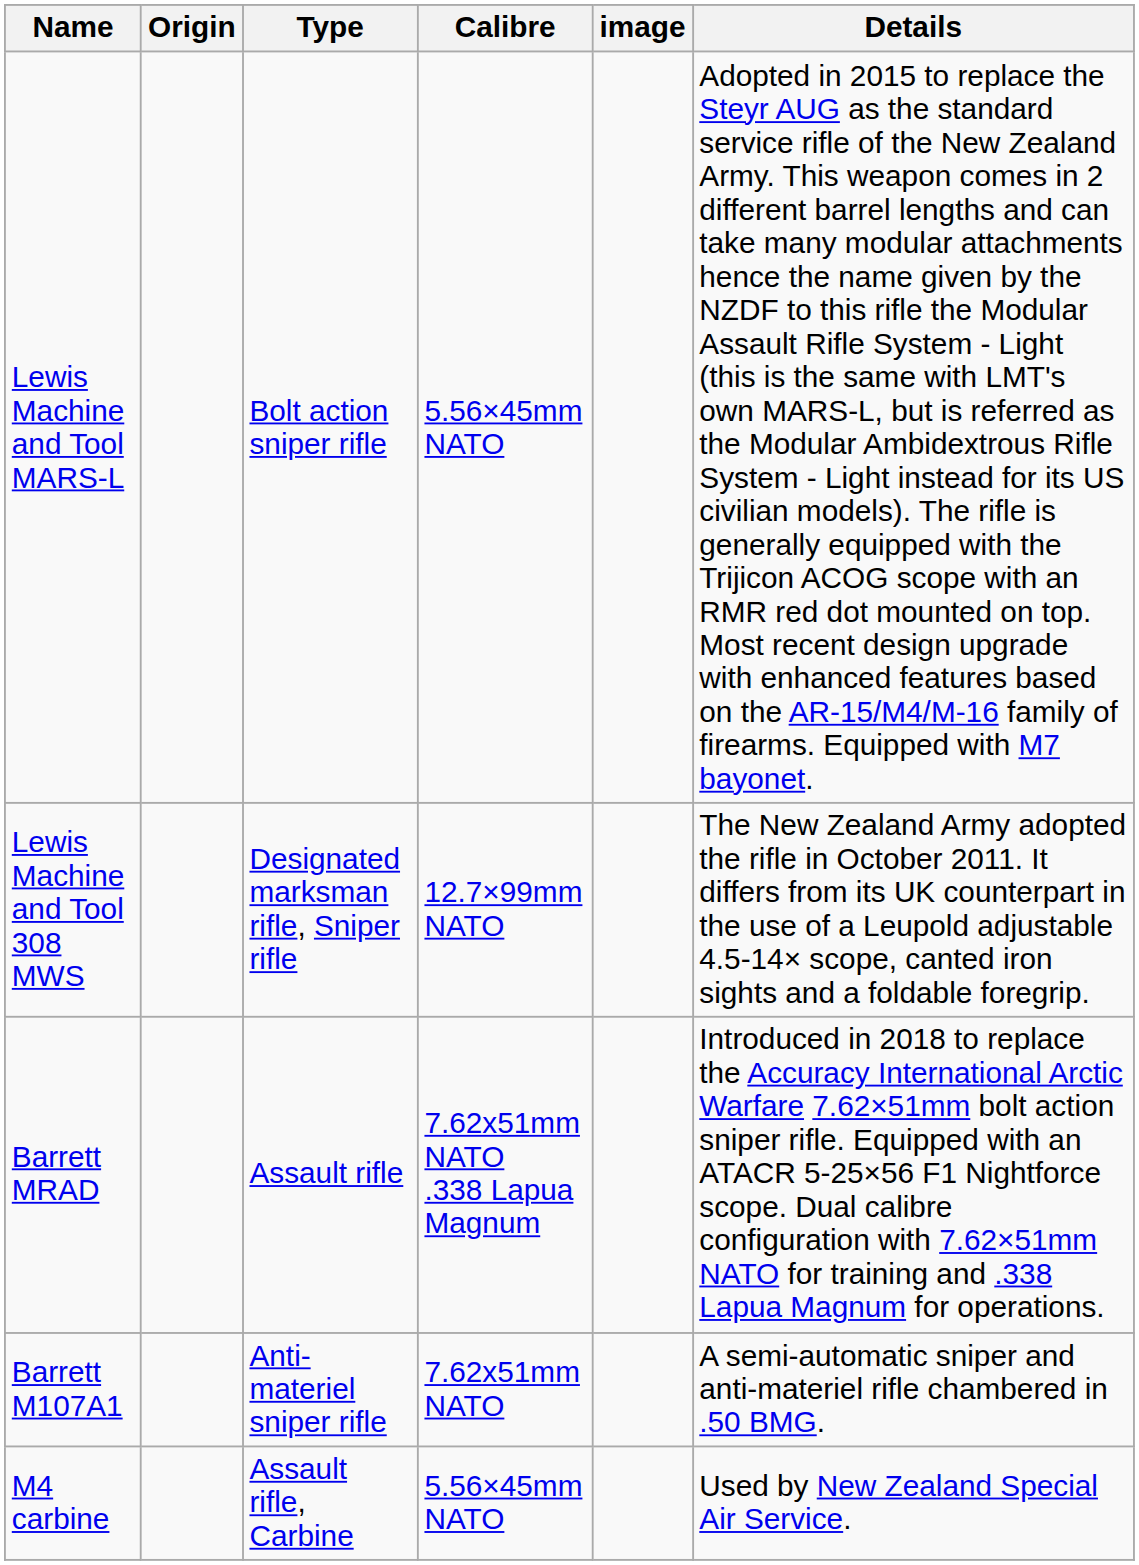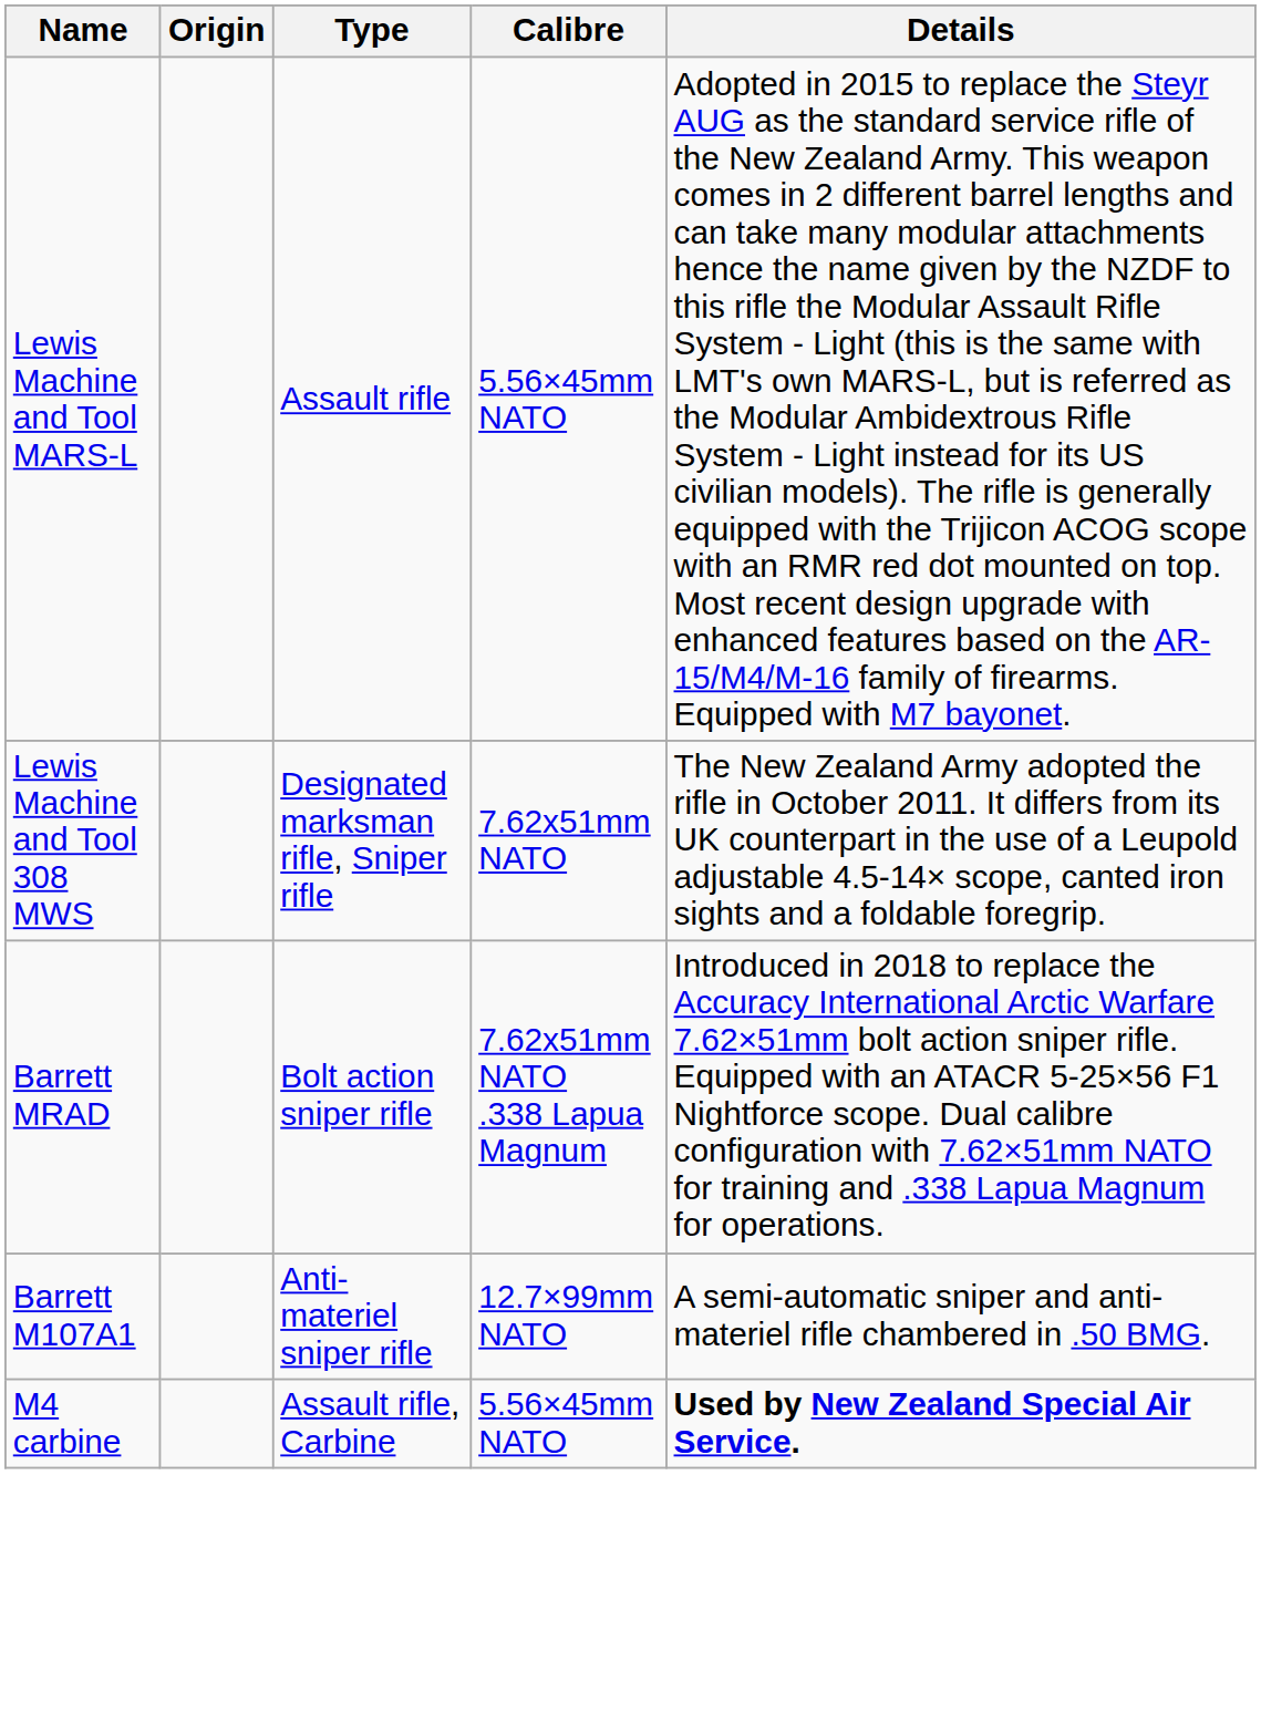 <table class="wikitable">
 <tr>
 <th>Name</th>
 <th>Origin</th>
 <th>Type</th>
 <th>Calibre</th>
-<th>image</th>
 <th>Details</th>
 </tr>
 <tr>
 <td><a href='#'>Lewis Machine and Tool MARS-L</a></td>
 <td></td>
-<td><a href='#'>Bolt action</a> <a href='#'>sniper rifle</a></td>
+<td><a href='#'>Assault rifle</a></td>
 <td><a href='#'>5.56×45mm NATO</a></td>
-<td></td>
 <td>Adopted in 2015 to replace the <a href='#'>Steyr AUG</a> as the standard service rifle of the New Zealand Army.  This weapon comes in 2 different barrel lengths and can take many modular attachments hence the name given by the NZDF to this rifle the Modular Assault Rifle System - Light (this is the same with LMT's own MARS-L, but is referred as the Modular Ambidextrous Rifle System - Light instead for its US civilian models). The rifle is generally equipped with the Trijicon ACOG scope with an RMR red dot mounted on top. Most recent design upgrade with enhanced features based on the <a href='#'>AR-15/M4/M-16</a> family of firearms. Equipped with <a href='#'>M7 bayonet</a>.</td>
 </tr>
 <tr>
 <td><a href='#'>Lewis Machine and Tool 308 MWS</a></td>
 <td></td>
 <td><a href='#'>Designated marksman rifle</a>, <a href='#'>Sniper rifle</a></td>
-<td><a href='#'>12.7×99mm NATO</a></td>
-<td></td>
+<td><a href='#'>7.62x51mm NATO</a></td>
 <td>The New Zealand Army adopted the rifle in October 2011. It differs from its UK counterpart in the use of a Leupold adjustable 4.5-14× scope, canted iron sights and a foldable foregrip. </td>
 </tr>
 <tr>
 <td><a href='#'>Barrett MRAD</a></td>
 <td></td>
-<td><a href='#'>Assault rifle</a></td>
+<td><a href='#'>Bolt action</a> <a href='#'>sniper rifle</a></td>
 <td><a href='#'>7.62x51mm NATO</a><br><a href='#'>.338 Lapua Magnum</a></td>
-<td></td>
 <td>Introduced in 2018 to replace the <a href='#'>Accuracy International Arctic Warfare</a> <a href='#'>7.62×51mm</a> bolt action sniper rifle. Equipped with an ATACR 5-25×56 F1 Nightforce scope. Dual calibre configuration with <a href='#'>7.62×51mm NATO</a> for training and <a href='#'>.338 Lapua Magnum</a> for operations.</td>
 </tr>
 <tr>
 <td><a href='#'>Barrett M107A1</a></td>
 <td></td>
 <td><a href='#'>Anti-materiel</a> <a href='#'>sniper rifle</a></td>
-<td><a href='#'>7.62x51mm NATO</a></td>
-<td></td>
+<td><a href='#'>12.7×99mm NATO</a></td>
 <td>A semi-automatic sniper and anti-materiel rifle chambered in <a href='#'>.50 BMG</a>. </td>
 </tr>
 <tr>
 <td><a href='#'>M4 carbine</a></td>
 <td></td>
 <td><a href='#'>Assault rifle</a>, <a href='#'>Carbine</a></td>
 <td><a href='#'>5.56×45mm NATO</a></td>
-<td></td>
-<td>Used by <a href='#'>New Zealand Special Air Service</a>.</td>
+<td><strong>Used by <a href='#'>New Zealand Special Air Service</a>.</strong></td>
 </tr>
 </table>
